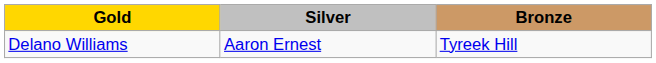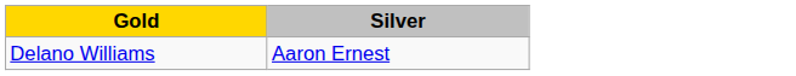 <table class="wikitable" style="text-align:left">
 <tr align="center">
 <td width=200 bgcolor=gold><strong>Gold</strong></td>
 <td width=200 bgcolor=silver><strong>Silver</strong></td>
-<td width=200 bgcolor=CC9966><strong>Bronze</strong></td>
 </tr>
 <tr>
 <td><a href='#'>Delano Williams</a><br><em></em></td>
 <td><a href='#'>Aaron Ernest</a><br><em></em></td>
-<td><a href='#'>Tyreek Hill</a><br><em></em></td>
 </tr>
 </table>
